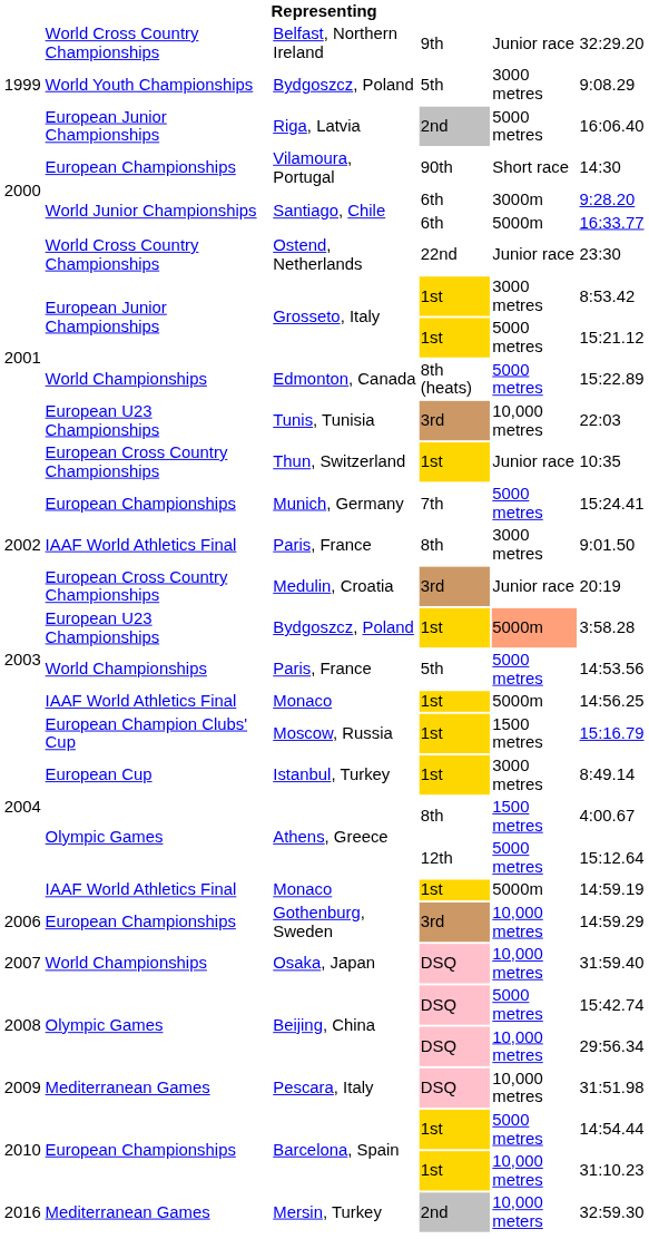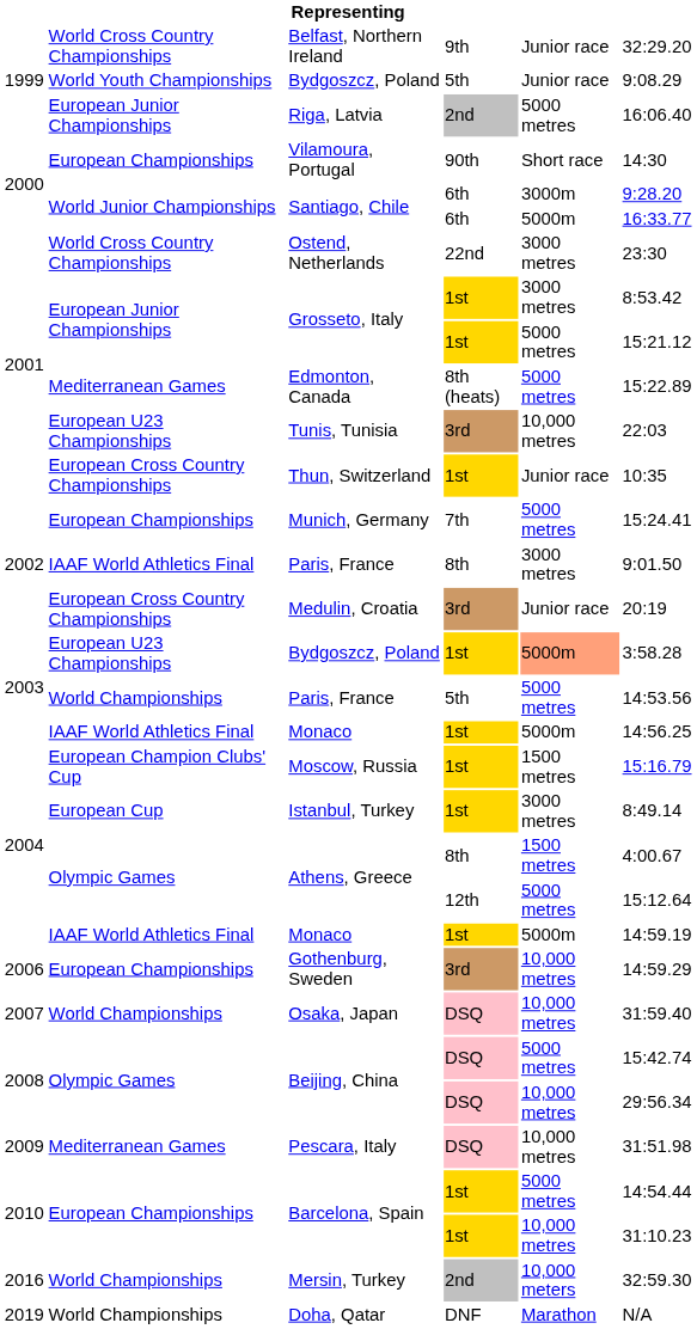 <table>
 <tr>
 <th colspan="6">Representing </th>
 </tr>
 <tr>
 <td rowspan=3>1999</td>
 <td><a href='#'>World Cross Country Championships</a></td>
 <td><a href='#'>Belfast</a>, Northern Ireland</td>
 <td>9th</td>
 <td>Junior race</td>
 <td>32:29.20</td>
 </tr>
 <tr>
 <td><a href='#'>World Youth Championships</a></td>
 <td><a href='#'>Bydgoszcz</a>, Poland</td>
 <td>5th</td>
-<td>3000 metres</td>
+<td>Junior race</td>
 <td>9:08.29</td>
 </tr>
 <tr>
 <td><a href='#'>European Junior Championships</a></td>
 <td><a href='#'>Riga</a>, Latvia</td>
 <td bgcolor=silver>2nd</td>
 <td>5000 metres</td>
 <td>16:06.40</td>
 </tr>
 <tr>
 <td rowspan=3>2000</td>
 <td><a href='#'>European Championships</a></td>
 <td><a href='#'>Vilamoura</a>, Portugal</td>
 <td>90th</td>
 <td>Short race</td>
 <td>14:30</td>
 </tr>
 <tr>
 <td rowspan=2><a href='#'>World Junior Championships</a></td>
 <td rowspan=2><a href='#'>Santiago</a>, <a href='#'>Chile</a></td>
 <td>6th</td>
 <td>3000m</td>
 <td><a href='#'>9:28.20</a></td>
 </tr>
 <tr>
 <td>6th</td>
 <td>5000m</td>
 <td><a href='#'>16:33.77</a></td>
 </tr>
 <tr>
 <td rowspan=6>2001</td>
 <td><a href='#'>World Cross Country Championships</a></td>
 <td><a href='#'>Ostend</a>, Netherlands</td>
 <td>22nd</td>
-<td>Junior race</td>
+<td>3000 metres</td>
 <td>23:30</td>
 </tr>
 <tr>
 <td rowspan=2><a href='#'>European Junior Championships</a></td>
 <td rowspan=2><a href='#'>Grosseto</a>, Italy</td>
 <td bgcolor=gold>1st</td>
 <td>3000 metres</td>
 <td>8:53.42</td>
 </tr>
 <tr>
 <td bgcolor=gold>1st</td>
 <td>5000 metres</td>
 <td>15:21.12</td>
 </tr>
 <tr>
-<td><a href='#'>World Championships</a></td>
+<td><a href='#'>Mediterranean Games</a></td>
 <td><a href='#'>Edmonton</a>, Canada</td>
 <td>8th (heats)</td>
 <td><a href='#'>5000 metres</a></td>
 <td>15:22.89</td>
 </tr>
 <tr>
 <td><a href='#'>European U23 Championships</a></td>
 <td><a href='#'>Tunis</a>, Tunisia</td>
 <td bgcolor=cc9966>3rd</td>
 <td>10,000 metres</td>
 <td>22:03</td>
 </tr>
 <tr>
 <td><a href='#'>European Cross Country Championships</a></td>
 <td><a href='#'>Thun</a>, Switzerland</td>
 <td bgcolor=gold>1st</td>
 <td>Junior race</td>
 <td>10:35</td>
 </tr>
 <tr>
 <td rowspan=3>2002</td>
 <td><a href='#'>European Championships</a></td>
 <td><a href='#'>Munich</a>, Germany</td>
 <td>7th</td>
 <td><a href='#'>5000 metres</a></td>
 <td>15:24.41</td>
 </tr>
 <tr>
 <td><a href='#'>IAAF World Athletics Final</a></td>
 <td><a href='#'>Paris</a>, France</td>
 <td>8th</td>
 <td>3000 metres</td>
 <td>9:01.50</td>
 </tr>
 <tr>
 <td><a href='#'>European Cross Country Championships</a></td>
 <td><a href='#'>Medulin</a>, Croatia</td>
 <td bgcolor=cc9966>3rd</td>
 <td>Junior race</td>
 <td>20:19</td>
 </tr>
 <tr>
 <td rowspan=3>2003</td>
 <td><a href='#'>European U23 Championships</a></td>
 <td><a href='#'>Bydgoszcz</a>, <a href='#'>Poland</a></td>
 <td bgcolor=gold>1st</td>
 <td style="background: lightsalmon;">5000m</td>
 <td>3:58.28</td>
 </tr>
 <tr>
 <td><a href='#'>World Championships</a></td>
 <td><a href='#'>Paris</a>, France</td>
 <td>5th</td>
 <td><a href='#'>5000 metres</a></td>
 <td>14:53.56</td>
 </tr>
 <tr>
 <td><a href='#'>IAAF World Athletics Final</a></td>
 <td><a href='#'>Monaco</a></td>
 <td bgcolor=gold>1st</td>
 <td>5000m</td>
 <td>14:56.25</td>
 </tr>
 <tr>
 <td rowspan=5>2004</td>
 <td><a href='#'>European Champion Clubs' Cup</a></td>
 <td><a href='#'>Moscow</a>, Russia</td>
 <td bgcolor=gold>1st</td>
 <td>1500 metres</td>
 <td><a href='#'>15:16.79</a></td>
 </tr>
 <tr>
 <td><a href='#'>European Cup</a></td>
 <td><a href='#'>Istanbul</a>, Turkey</td>
 <td bgcolor=gold>1st</td>
 <td>3000 metres</td>
 <td>8:49.14</td>
 </tr>
 <tr>
 <td rowspan=2><a href='#'>Olympic Games</a></td>
 <td rowspan=2><a href='#'>Athens</a>, Greece</td>
 <td>8th</td>
 <td><a href='#'>1500 metres</a></td>
 <td>4:00.67</td>
 </tr>
 <tr>
 <td>12th</td>
 <td><a href='#'>5000 metres</a></td>
 <td>15:12.64</td>
 </tr>
 <tr>
 <td><a href='#'>IAAF World Athletics Final</a></td>
 <td><a href='#'>Monaco</a></td>
 <td bgcolor=gold>1st</td>
 <td>5000m</td>
 <td>14:59.19</td>
 </tr>
 <tr>
 <td>2006</td>
 <td><a href='#'>European Championships</a></td>
 <td><a href='#'>Gothenburg</a>, Sweden</td>
 <td bgcolor=cc9966>3rd</td>
 <td><a href='#'>10,000 metres</a></td>
 <td>14:59.29</td>
 </tr>
 <tr>
 <td>2007</td>
 <td><a href='#'>World Championships</a></td>
 <td><a href='#'>Osaka</a>, Japan</td>
 <td bgcolor=pink>DSQ</td>
 <td><a href='#'>10,000 metres</a></td>
 <td>31:59.40</td>
 </tr>
 <tr>
 <td rowspan=2>2008</td>
 <td rowspan=2><a href='#'>Olympic Games</a></td>
 <td rowspan=2><a href='#'>Beijing</a>, China</td>
 <td bgcolor=pink>DSQ</td>
 <td><a href='#'>5000 metres</a></td>
 <td>15:42.74</td>
 </tr>
 <tr>
 <td bgcolor=pink>DSQ</td>
 <td><a href='#'>10,000 metres</a></td>
 <td>29:56.34</td>
 </tr>
 <tr>
 <td>2009</td>
 <td><a href='#'>Mediterranean Games</a></td>
 <td><a href='#'>Pescara</a>, Italy</td>
 <td bgcolor=pink>DSQ</td>
 <td>10,000 metres</td>
 <td>31:51.98</td>
 </tr>
 <tr>
 <td rowspan=2>2010</td>
 <td rowspan=2><a href='#'>European Championships</a></td>
 <td rowspan=2><a href='#'>Barcelona</a>, Spain</td>
 <td bgcolor=gold>1st</td>
 <td><a href='#'>5000 metres</a></td>
 <td>14:54.44</td>
 </tr>
 <tr>
 <td bgcolor=gold>1st</td>
 <td><a href='#'>10,000 metres</a></td>
 <td>31:10.23</td>
 </tr>
 <tr>
 <td>2016</td>
-<td><a href='#'>Mediterranean Games</a></td>
+<td><a href='#'>World Championships</a></td>
 <td><a href='#'>Mersin</a>, Turkey</td>
 <td bgcolor=silver>2nd</td>
 <td><a href='#'>10,000 meters</a></td>
 <td>32:59.30</td>
 </tr>
+<tr>
+<td>2019</td>
+<td https://en.wikipedia.org/wiki/2019_World_Athletics_Championships>World Championships</td>
+<td><a href='#'>Doha</a>, Qatar</td>
+<td>DNF</td>
+<td><a href='#'>Marathon</a></td>
+<td>N/A</td>
+</tr>
 </table>
